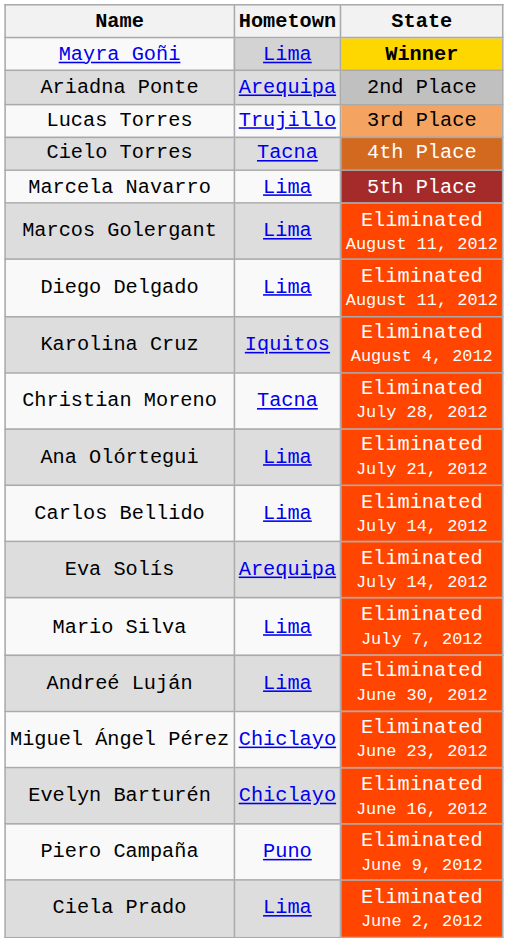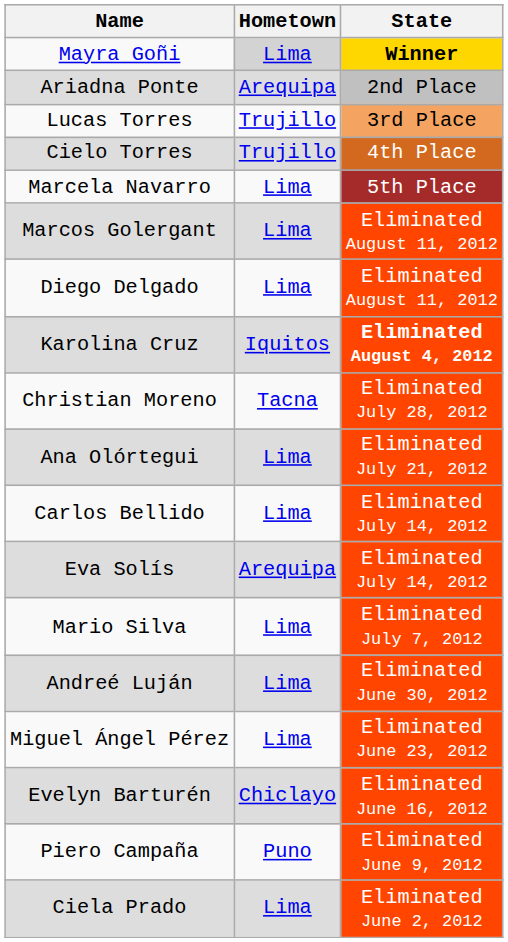 <table class="wikitable plainrowheaders" style="text-align:center; margin:1em auto;">
 <tr>
 <th scope="col">Name</th>
 <th scope="col">Hometown</th>
 <th scope="col">State</th>
 </tr>
 <tr>
 <td><a href='#'>Mayra Goñi</a></td>
 <td style="background: lightgrey;"><a href='#'>Lima</a></td>
 <td bgcolor="gold"><strong>Winner</strong></td>
 </tr>
 <tr style="background:#ddd;">
 <td>Ariadna Ponte</td>
 <td><a href='#'>Arequipa</a></td>
 <td bgcolor="silver">2nd Place</td>
 </tr>
 <tr>
 <td>Lucas Torres</td>
 <td><a href='#'>Trujillo</a></td>
 <td bgcolor="sandybrown">3rd Place</td>
 </tr>
 <tr style="background:#ddd;">
 <td>Cielo Torres</td>
-<td><a href='#'>Tacna</a></td>
+<td><a href='#'>Trujillo</a></td>
 <td style="background:chocolate; color:white;">4th Place</td>
 </tr>
 <tr>
 <td>Marcela Navarro</td>
 <td><a href='#'>Lima</a></td>
 <td style="background:brown; color:white;">5th Place</td>
 </tr>
 <tr style="background:#ddd;">
 <td>Marcos Golergant</td>
 <td><a href='#'>Lima</a></td>
 <td style="background:#FF4500; color:white;">Eliminated <br><small>August 11, 2012</small></td>
 </tr>
 <tr>
 <td>Diego Delgado</td>
 <td><a href='#'>Lima</a></td>
 <td style="background:#FF4500; color:white;">Eliminated <br><small>August 11, 2012</small></td>
 </tr>
 <tr style="background:#ddd;">
 <td>Karolina Cruz</td>
 <td><a href='#'>Iquitos</a></td>
-<td style="background:#FF4500; color:white;">Eliminated <br><small>August 4, 2012</small></td>
+<td style="background:#FF4500; color:white;"><strong>Eliminated <br><small>August 4, 2012</small></strong></td>
 </tr>
 <tr>
 <td>Christian Moreno</td>
 <td><a href='#'>Tacna</a></td>
 <td style="background:#FF4500; color:white;">Eliminated <br><small>July 28, 2012</small></td>
 </tr>
 <tr style="background:#ddd;">
 <td>Ana Olórtegui</td>
 <td><a href='#'>Lima</a></td>
 <td style="background:#FF4500; color:white;">Eliminated <br><small>July 21, 2012</small></td>
 </tr>
 <tr>
 <td>Carlos Bellido</td>
 <td><a href='#'>Lima</a></td>
 <td style="background:#FF4500; color:white;">Eliminated<br><small>July 14, 2012</small></td>
 </tr>
 <tr style="background:#ddd;">
 <td>Eva Solís</td>
 <td><a href='#'>Arequipa</a></td>
 <td style="background:#FF4500; color:white;">Eliminated<br><small>July 14, 2012</small></td>
 </tr>
 <tr>
 <td>Mario Silva</td>
 <td><a href='#'>Lima</a></td>
 <td style="background:#FF4500; color:white;">Eliminated<br><small>July 7, 2012</small></td>
 </tr>
 <tr style="background:#ddd;">
 <td>Andreé Luján</td>
 <td><a href='#'>Lima</a></td>
 <td style="background:#FF4500; color:white;">Eliminated<br><small>June 30, 2012</small></td>
 </tr>
 <tr>
 <td>Miguel Ángel Pérez</td>
-<td><a href='#'>Chiclayo</a></td>
+<td><a href='#'>Lima</a></td>
 <td style="background:#FF4500; color:white;">Eliminated<br><small>June 23, 2012</small></td>
 </tr>
 <tr style="background:#ddd;">
 <td>Evelyn Barturén</td>
 <td><a href='#'>Chiclayo</a></td>
 <td style="background:#FF4500; color:white;">Eliminated<br><small>June 16, 2012</small></td>
 </tr>
 <tr>
 <td>Piero Campaña</td>
 <td><a href='#'>Puno</a></td>
 <td style="background:#FF4500; color:white;">Eliminated<br><small>June 9, 2012</small></td>
 </tr>
 <tr style="background:#ddd;">
 <td>Ciela Prado</td>
 <td><a href='#'>Lima</a></td>
 <td style="background:#FF4500; color:white;">Eliminated<br><small>June 2, 2012</small></td>
 </tr>
 </table>
